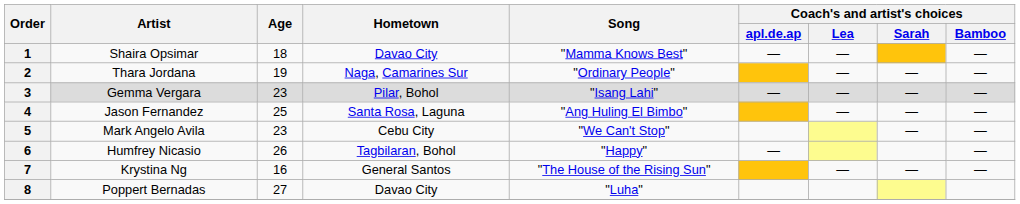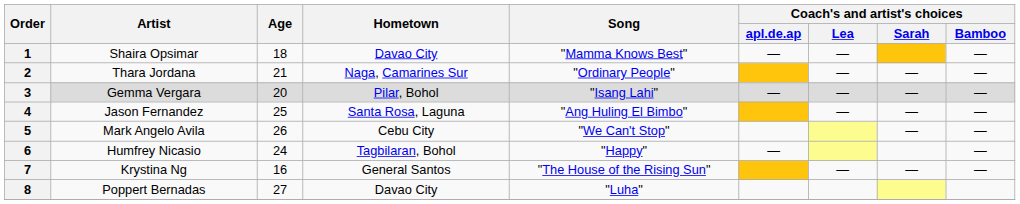 <table class="wikitable" style="text-align:center; line-height:17px; width:100%;">
 <tr>
 <th rowspan="2" scope="col" style="width:04%;">Order</th>
 <th rowspan="2" scope="col" style="width:18%;">Artist</th>
 <th rowspan="2" scope="col" style="width:04%;">Age</th>
 <th rowspan="2" scope="col" style="width:18%;">Hometown</th>
 <th rowspan="2" scope="col" style="width:20%;">Song</th>
 <th colspan="4" scope="col" style="width:24%;">Coach's and artist's choices</th>
 </tr>
 <tr>
 <th style="width:06%;"><a href='#'>apl.de.ap</a></th>
 <th style="width:06%;"><a href='#'>Lea</a></th>
 <th style="width:06%;"><a href='#'>Sarah</a></th>
 <th style="width:06%;"><a href='#'>Bamboo</a></th>
 </tr>
 <tr>
 <th scope="row">1</th>
 <td>Shaira Opsimar</td>
 <td>18</td>
 <td><a href='#'>Davao City</a></td>
 <td>"<a href='#'>Mamma Knows Best</a>"</td>
 <td>—</td>
 <td>—</td>
 <td style="background:#FFC40C;"><strong></strong></td>
 <td>—</td>
 </tr>
 <tr>
 <th scope="row">2</th>
 <td>Thara Jordana</td>
-<td>19</td>
+<td>21</td>
 <td><a href='#'>Naga</a>, <a href='#'>Camarines Sur</a></td>
 <td>"<a href='#'>Ordinary People</a>"</td>
 <td style="background:#FFC40C;"><strong></strong></td>
 <td>—</td>
 <td>—</td>
 <td>—</td>
 </tr>
 <tr>
 <th scope="row">3</th>
 <td style="background:#DCDCDC;">Gemma Vergara</td>
-<td style="background:#DCDCDC;">23</td>
+<td style="background:#DCDCDC;">20</td>
 <td style="background:#DCDCDC;"><a href='#'>Pilar</a>, Bohol</td>
 <td style="background:#DCDCDC;">"<a href='#'>Isang Lahi</a>"</td>
 <td style="background:#DCDCDC;">—</td>
 <td style="background:#DCDCDC;">—</td>
 <td style="background:#DCDCDC;">—</td>
 <td style="background:#DCDCDC;">—</td>
 </tr>
 <tr>
 <th scope="row">4</th>
 <td>Jason Fernandez</td>
 <td>25</td>
 <td><a href='#'>Santa Rosa</a>, Laguna</td>
 <td>"<a href='#'>Ang Huling El Bimbo</a>"</td>
 <td style="background:#FFC40C;"><strong></strong></td>
 <td>—</td>
 <td>—</td>
 <td>—</td>
 </tr>
 <tr>
 <th scope="row">5</th>
 <td>Mark Angelo Avila</td>
-<td>23</td>
+<td>26</td>
 <td>Cebu City</td>
 <td>"<a href='#'>We Can't Stop</a>"</td>
 <td><strong></strong></td>
 <td style="background:#fdfc8f;"><strong></strong></td>
 <td>—</td>
 <td>—</td>
 </tr>
 <tr>
 <th scope="row">6</th>
 <td>Humfrey Nicasio</td>
-<td>26</td>
+<td>24</td>
 <td><a href='#'>Tagbilaran</a>, Bohol</td>
 <td>"<a href='#'>Happy</a>"</td>
 <td>—</td>
 <td style="background:#fdfc8f;"><strong></strong></td>
 <td><strong></strong></td>
 <td>—</td>
 </tr>
 <tr>
 <th scope="row">7</th>
 <td>Krystina Ng</td>
 <td>16</td>
 <td>General Santos</td>
 <td>"<a href='#'>The House of the Rising Sun</a>"</td>
 <td style="background:#FFC40C;"><strong></strong></td>
 <td>—</td>
 <td>—</td>
 <td>—</td>
 </tr>
 <tr>
 <th scope="row">8</th>
 <td>Poppert Bernadas</td>
 <td>27</td>
 <td>Davao City</td>
 <td>"<a href='#'>Luha</a>"</td>
 <td><strong></strong></td>
 <td><strong></strong></td>
 <td style="background:#fdfc8f;"><strong></strong></td>
 <td><strong></strong></td>
 </tr>
 <tr>
 </tr>
 </table>
